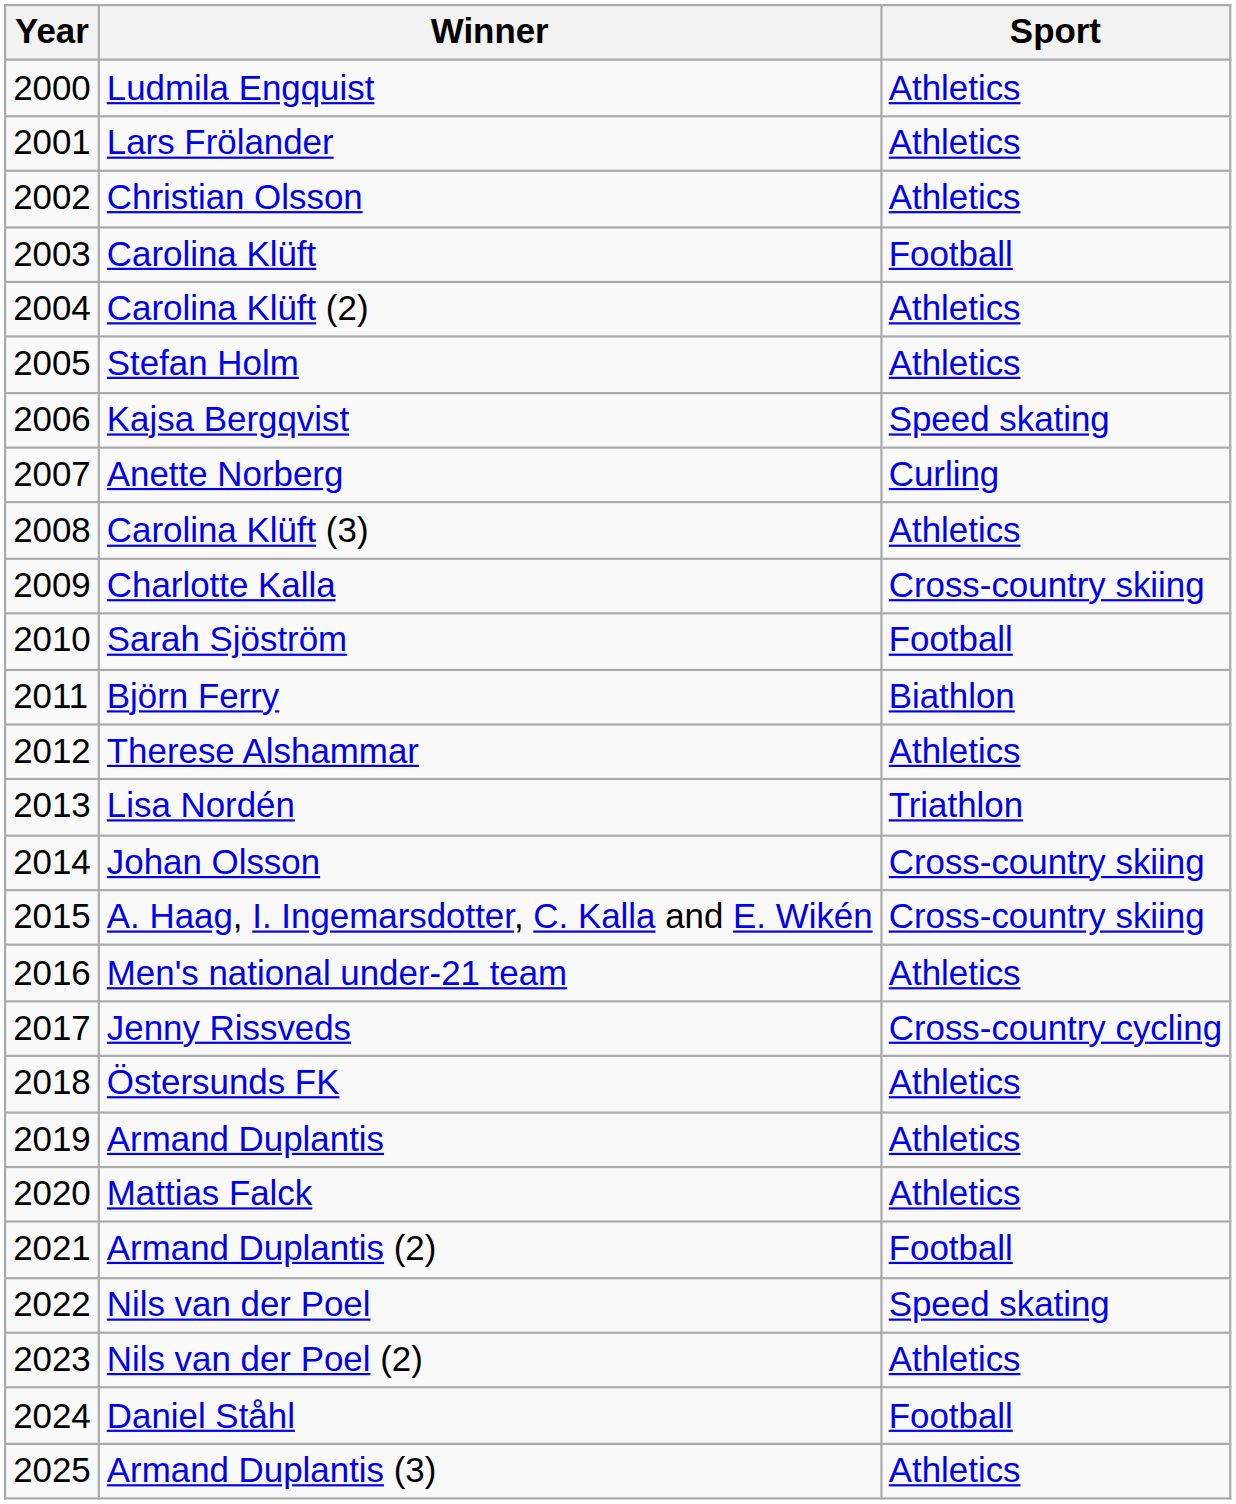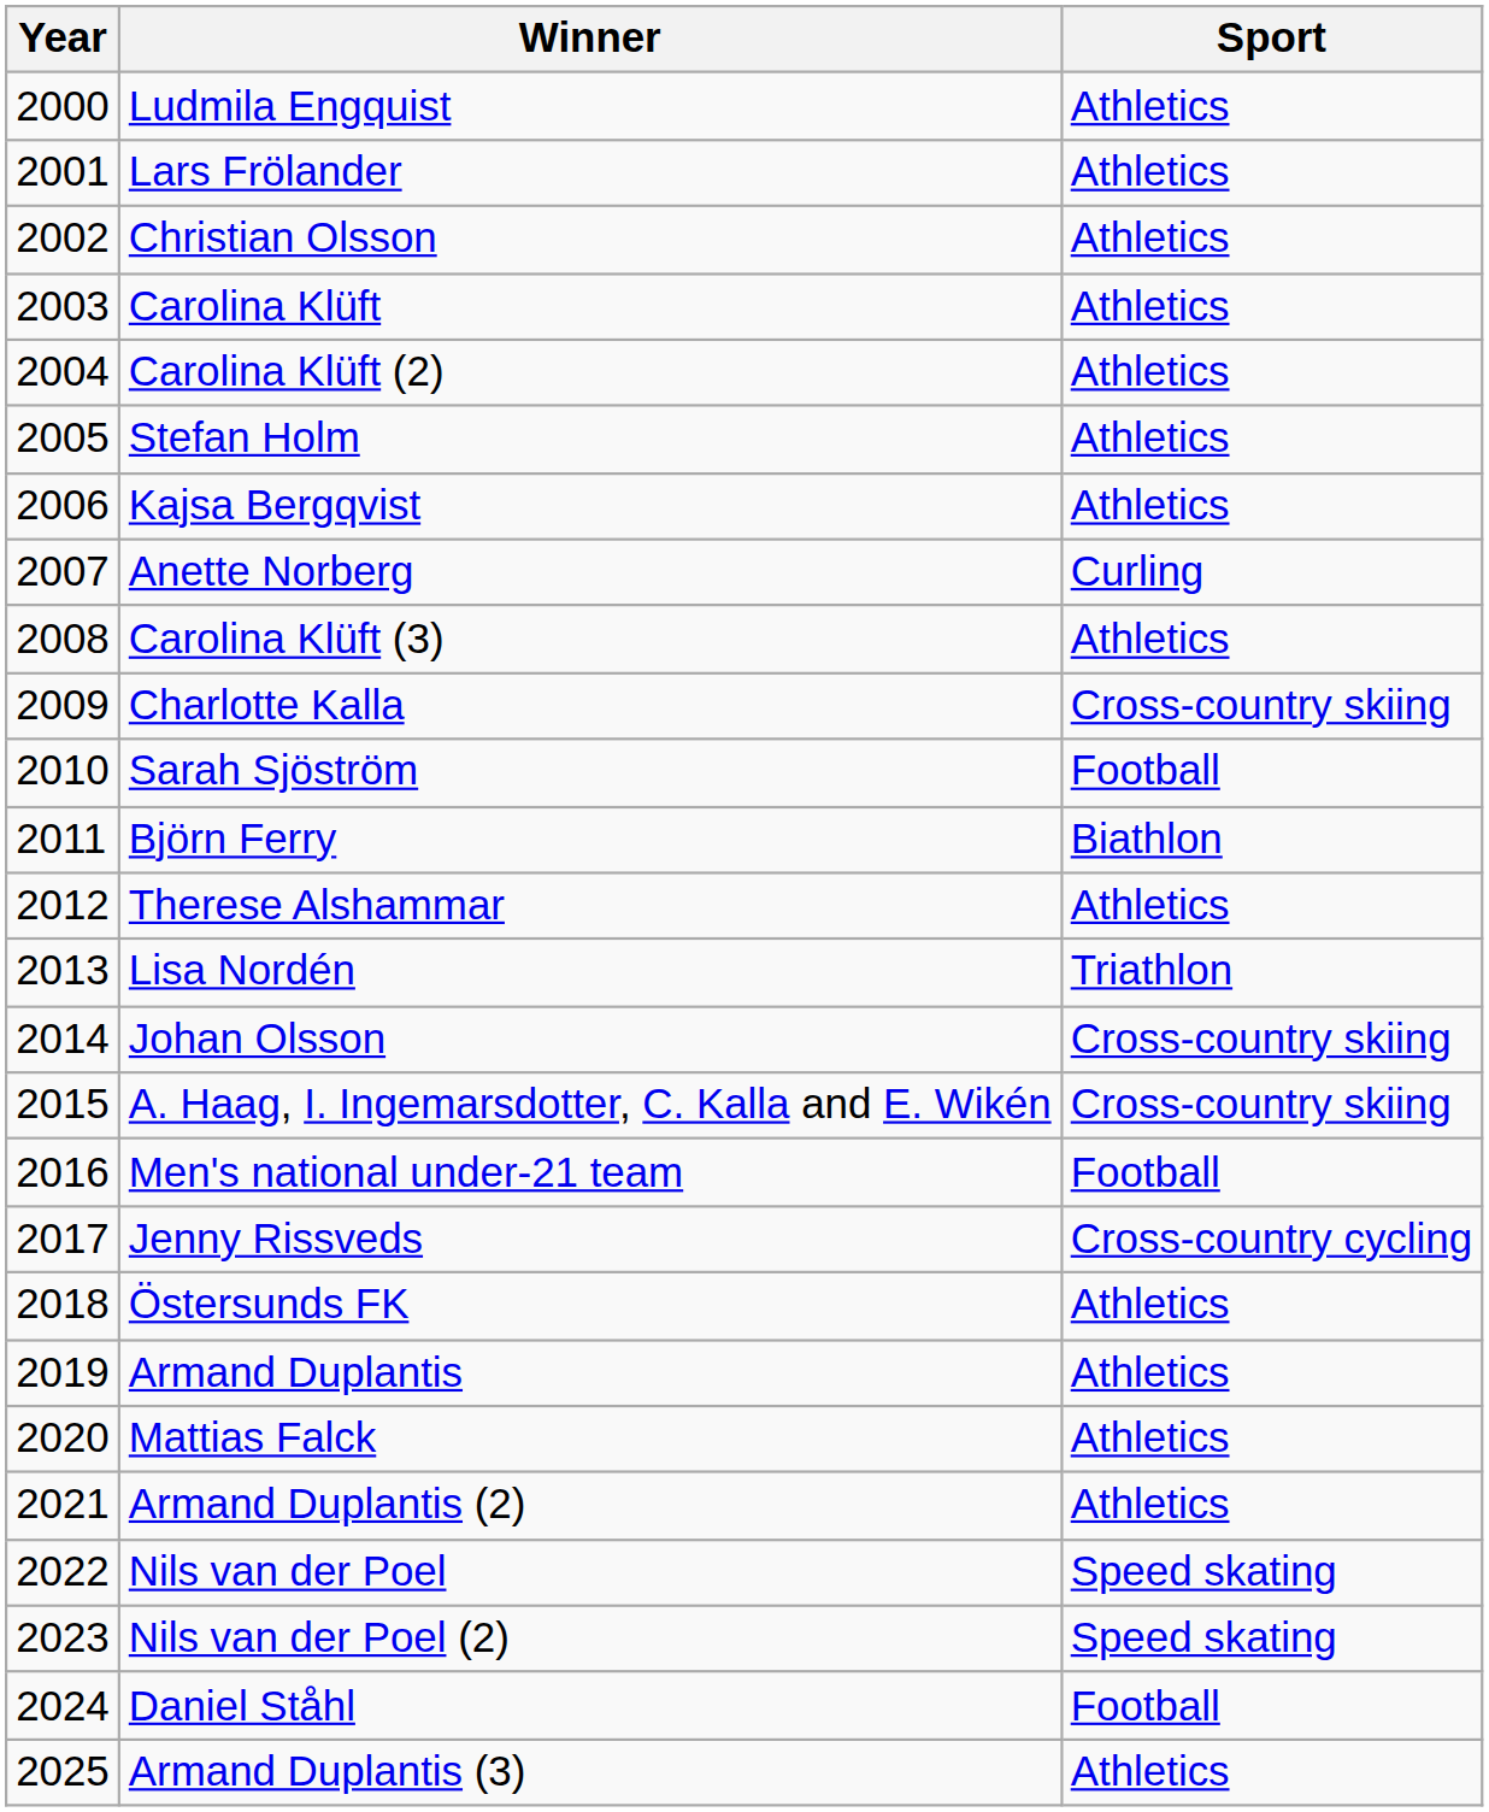 <table class="wikitable">
 <tr>
 <th>Year</th>
 <th>Winner</th>
 <th>Sport</th>
 </tr>
 <tr>
 <td>2000</td>
 <td><a href='#'>Ludmila Engquist</a></td>
 <td><a href='#'>Athletics</a></td>
 </tr>
 <tr>
 <td>2001</td>
 <td><a href='#'>Lars Frölander</a></td>
 <td><a href='#'>Athletics</a></td>
 </tr>
 <tr>
 <td>2002</td>
 <td><a href='#'>Christian Olsson</a></td>
 <td><a href='#'>Athletics</a></td>
 </tr>
 <tr>
 <td>2003</td>
 <td><a href='#'>Carolina Klüft</a></td>
-<td><a href='#'>Football</a></td>
+<td><a href='#'>Athletics</a></td>
 </tr>
 <tr>
 <td>2004</td>
 <td><a href='#'>Carolina Klüft</a> (2)</td>
 <td><a href='#'>Athletics</a></td>
 </tr>
 <tr>
 <td>2005</td>
 <td><a href='#'>Stefan Holm</a></td>
 <td><a href='#'>Athletics</a></td>
 </tr>
 <tr>
 <td>2006</td>
 <td><a href='#'>Kajsa Bergqvist</a></td>
-<td><a href='#'>Speed skating</a></td>
+<td><a href='#'>Athletics</a></td>
 </tr>
 <tr>
 <td>2007</td>
 <td><a href='#'>Anette Norberg</a></td>
 <td><a href='#'>Curling</a></td>
 </tr>
 <tr>
 <td>2008</td>
 <td><a href='#'>Carolina Klüft</a> (3)</td>
 <td><a href='#'>Athletics</a></td>
 </tr>
 <tr>
 <td>2009</td>
 <td><a href='#'>Charlotte Kalla</a></td>
 <td><a href='#'>Cross-country skiing</a></td>
 </tr>
 <tr>
 <td>2010</td>
 <td><a href='#'>Sarah Sjöström</a></td>
 <td><a href='#'>Football</a></td>
 </tr>
 <tr>
 <td>2011</td>
 <td><a href='#'>Björn Ferry</a></td>
 <td><a href='#'>Biathlon</a></td>
 </tr>
 <tr>
 <td>2012</td>
 <td><a href='#'>Therese Alshammar</a></td>
 <td><a href='#'>Athletics</a></td>
 </tr>
 <tr>
 <td>2013</td>
 <td><a href='#'>Lisa Nordén</a></td>
 <td><a href='#'>Triathlon</a></td>
 </tr>
 <tr>
 <td>2014</td>
 <td><a href='#'>Johan Olsson</a></td>
 <td><a href='#'>Cross-country skiing</a></td>
 </tr>
 <tr>
 <td>2015</td>
 <td><a href='#'>A. Haag</a>, <a href='#'>I. Ingemarsdotter</a>, <a href='#'>C. Kalla</a> and <a href='#'>E. Wikén</a></td>
 <td><a href='#'>Cross-country skiing</a></td>
 </tr>
 <tr>
 <td>2016</td>
 <td><a href='#'>Men's national under-21 team</a></td>
-<td><a href='#'>Athletics</a></td>
+<td><a href='#'>Football</a></td>
 </tr>
 <tr>
 <td>2017</td>
 <td><a href='#'>Jenny Rissveds</a></td>
 <td><a href='#'>Cross-country cycling</a></td>
 </tr>
 <tr>
 <td>2018</td>
 <td><a href='#'>Östersunds FK</a></td>
 <td><a href='#'>Athletics</a></td>
 </tr>
 <tr>
 <td>2019</td>
 <td><a href='#'>Armand Duplantis</a></td>
 <td><a href='#'>Athletics</a></td>
 </tr>
 <tr>
 <td>2020</td>
 <td><a href='#'>Mattias Falck</a></td>
 <td><a href='#'>Athletics</a></td>
 </tr>
 <tr>
 <td>2021</td>
 <td><a href='#'>Armand Duplantis</a> (2)</td>
-<td><a href='#'>Football</a></td>
+<td><a href='#'>Athletics</a></td>
 </tr>
 <tr>
 <td>2022</td>
 <td><a href='#'>Nils van der Poel</a></td>
 <td><a href='#'>Speed skating</a></td>
 </tr>
 <tr>
 <td>2023</td>
 <td><a href='#'>Nils van der Poel</a> (2)</td>
-<td><a href='#'>Athletics</a></td>
+<td><a href='#'>Speed skating</a></td>
 </tr>
 <tr>
 <td>2024</td>
 <td><a href='#'>Daniel Ståhl</a></td>
 <td><a href='#'>Football</a></td>
 </tr>
 <tr>
 <td>2025</td>
 <td><a href='#'>Armand Duplantis</a> (3)</td>
 <td><a href='#'>Athletics</a></td>
 </tr>
 </table>
